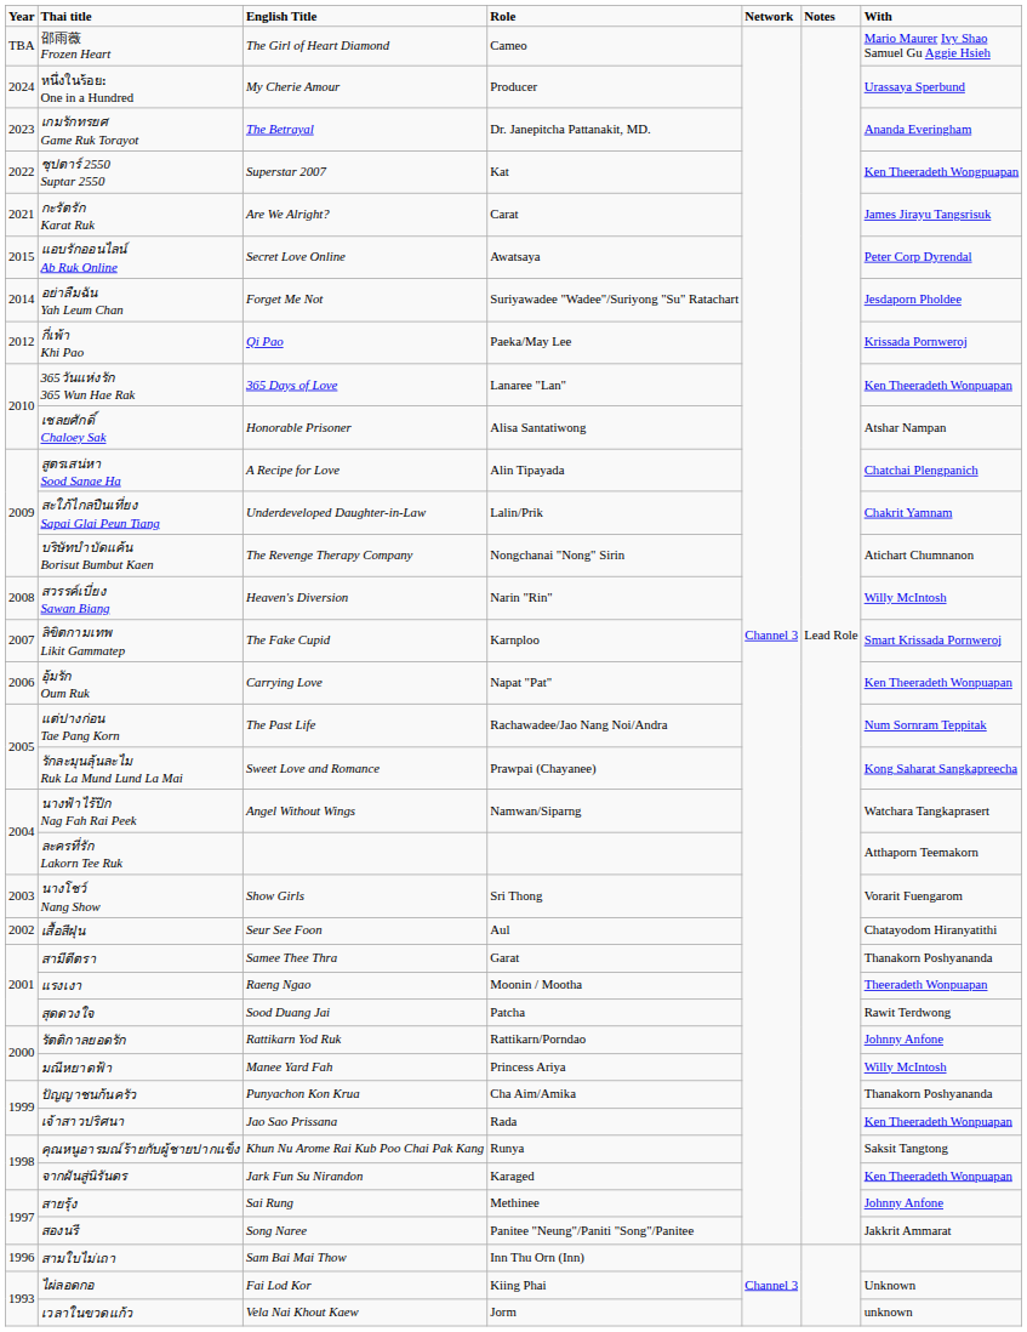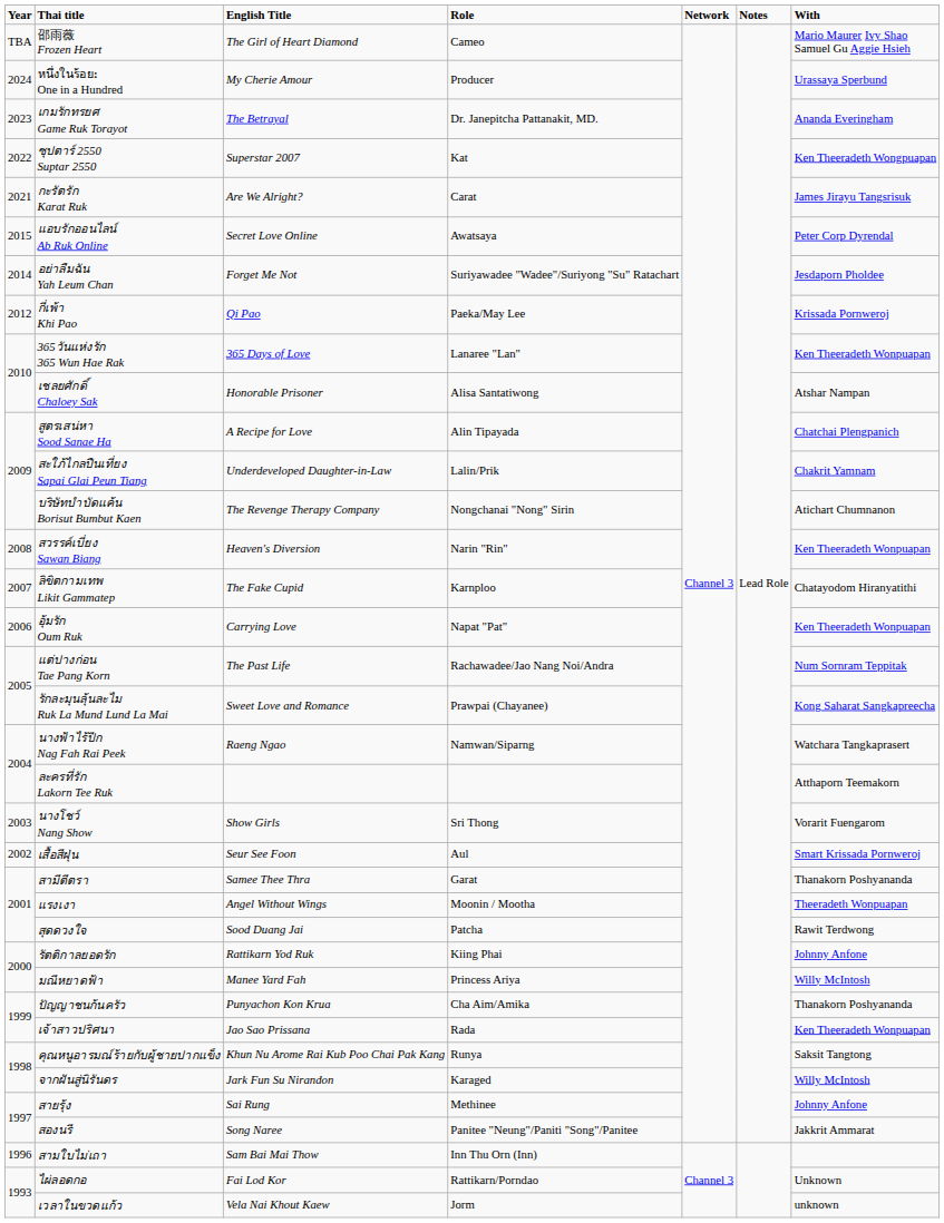 <table class="wikitable" style="font-size: 85%;">
 <tr>
 <td><strong>Year</strong></td>
 <td><strong>Thai title</strong></td>
 <td><strong>English Title</strong></td>
 <td><strong>Role</strong></td>
 <td><strong>Network</strong></td>
 <td><strong>Notes</strong></td>
 <td><strong>With</strong></td>
 </tr>
 <tr>
 <td>TBA</td>
 <td>邵雨薇<br><em>Frozen Heart</em></td>
 <td><em>The Girl of Heart Diamond</em></td>
 <td>Cameo</td>
 <td rowspan="33"><a href='#'>Channel 3</a></td>
 <td rowspan="33">Lead Role</td>
 <td><a href='#'>Mario Maurer</a> <a href='#'>Ivy Shao</a><br>Samuel Gu <a href='#'>Aggie Hsieh</a></td>
 </tr>
 <tr>
 <td>2024</td>
 <td>หนึ่งในร้อย<strong>:</strong><br>One in a Hundred</td>
 <td><em>My Cherie Amour</em></td>
 <td>Producer</td>
 <td><a href='#'>Urassaya Sperbund</a></td>
 </tr>
 <tr>
 <td>2023</td>
 <td><em>เกมรักทรยศ</em><br><em>Game Ruk Torayot</em></td>
 <td><em><a href='#'>The Betrayal</a></em></td>
 <td>Dr. Janepitcha Pattanakit, MD.</td>
 <td><a href='#'>Ananda Everingham</a></td>
 </tr>
 <tr>
 <td>2022</td>
 <td><em>ซุปตาร์ 2550</em><br><em>Suptar 2550</em></td>
 <td><em>Superstar 2007</em></td>
 <td>Kat</td>
 <td><a href='#'>Ken Theeradeth Wongpuapan</a></td>
 </tr>
 <tr>
 <td>2021</td>
 <td><em>กะรัตรัก</em><br><em>Karat Ruk</em></td>
 <td><em>Are We Alright?</em></td>
 <td>Carat</td>
 <td><a href='#'>James Jirayu Tangsrisuk</a></td>
 </tr>
 <tr>
 <td>2015</td>
 <td><em>แอบรักออนไลน์</em><br><em><a href='#'>Ab Ruk Online</a></em></td>
 <td><em>Secret Love Online</em></td>
 <td>Awatsaya</td>
 <td><a href='#'>Peter Corp Dyrendal</a></td>
 </tr>
 <tr>
 <td>2014</td>
 <td><em>อย่าลืมฉัน</em><br><em>Yah Leum Chan</em></td>
 <td><em>Forget Me Not</em></td>
 <td>Suriyawadee "Wadee"/Suriyong "Su" Ratachart</td>
 <td><a href='#'>Jesdaporn Pholdee</a></td>
 </tr>
 <tr>
 <td>2012</td>
 <td><em>กี่เพ้า</em><br><em>Khi Pao</em></td>
 <td><a href='#'><em>Qi Pao</em></a></td>
 <td>Paeka/May Lee</td>
 <td><a href='#'>Krissada Pornweroj</a></td>
 </tr>
 <tr>
 <td rowspan="2">2010</td>
 <td><em>365วันแห่งรัก</em><br><em>365 Wun Hae Rak</em></td>
 <td><a href='#'><em>365 Days of Love</em></a></td>
 <td>Lanaree "Lan"</td>
 <td><a href='#'>Ken Theeradeth Wonpuapan</a></td>
 </tr>
 <tr>
 <td><em>เชลยศักดิ์</em><br><em><a href='#'>Chaloey Sak</a></em></td>
 <td><em>Honorable Prisoner</em></td>
 <td>Alisa Santatiwong</td>
 <td>Atshar Nampan</td>
 </tr>
 <tr>
 <td rowspan="3">2009</td>
 <td><em>สูตรเสน่หา</em><br><em><a href='#'>Sood Sanae Ha</a></em></td>
 <td><em>A Recipe for Love</em></td>
 <td>Alin Tipayada</td>
 <td><a href='#'>Chatchai Plengpanich</a></td>
 </tr>
 <tr>
 <td><em>สะใภ้ไกลปืนเที่ยง</em><br><em><a href='#'>Sapai Glai Peun Tiang</a></em></td>
 <td><em>Underdeveloped Daughter-in-Law</em></td>
 <td>Lalin/Prik</td>
 <td><a href='#'>Chakrit Yamnam</a></td>
 </tr>
 <tr>
 <td><em>บริษัทบำบัดแค้น</em><br><em>Borisut Bumbut Kaen</em></td>
 <td><em>The Revenge Therapy Company</em></td>
 <td>Nongchanai "Nong" Sirin</td>
 <td>Atichart Chumnanon</td>
 </tr>
 <tr>
 <td>2008</td>
 <td><em>สวรรค์เบี่ยง</em><br><a href='#'><em>Sawan Biang</em></a></td>
 <td><em>Heaven's Diversion</em></td>
 <td>Narin "Rin"</td>
-<td><a href='#'>Willy McIntosh</a></td>
+<td><a href='#'>Ken Theeradeth Wonpuapan</a></td>
 </tr>
 <tr>
 <td>2007</td>
 <td><em>ลิขิตกามเทพ</em><br><em>Likit Gammatep</em></td>
 <td><em>The Fake Cupid</em></td>
 <td>Karnploo</td>
-<td><a href='#'>Smart Krissada Pornweroj</a></td>
+<td>Chatayodom Hiranyatithi</td>
 </tr>
 <tr>
 <td>2006</td>
 <td><em>อุ้มรัก</em><br><em>Oum Ruk</em></td>
 <td><em>Carrying Love</em></td>
 <td>Napat "Pat"</td>
 <td><a href='#'>Ken Theeradeth Wonpuapan</a></td>
 </tr>
 <tr>
 <td rowspan="2">2005</td>
 <td><em>แต่ปางก่อน</em><br><em>Tae Pang Korn</em></td>
 <td><em>The Past Life</em></td>
 <td>Rachawadee/Jao Nang Noi/Andra</td>
 <td><a href='#'>Num Sornram Teppitak</a></td>
 </tr>
 <tr>
 <td><em>รักละมุนลุ้นละไม</em><br><em>Ruk La Mund Lund La Mai</em></td>
 <td><em>Sweet Love and Romance</em></td>
 <td>Prawpai (Chayanee)</td>
 <td><a href='#'>Kong Saharat Sangkapreecha</a></td>
 </tr>
 <tr>
 <td rowspan="2">2004</td>
 <td><em>นางฟ้าไร้ปีก</em><br><em>Nag Fah Rai Peek</em></td>
-<td><em>Angel Without Wings</em></td>
+<td><em>Raeng Ngao</em></td>
 <td>Namwan/Siparng</td>
 <td>Watchara Tangkaprasert</td>
 </tr>
 <tr>
 <td><em>ละครที่รัก</em><br><em>Lakorn Tee Ruk</em></td>
 <td></td>
 <td></td>
 <td>Atthaporn Teemakorn</td>
 </tr>
 <tr>
 <td>2003</td>
 <td><em>นางโชว์</em><br><em>Nang Show</em></td>
 <td><em>Show Girls</em></td>
 <td>Sri Thong</td>
 <td>Vorarit Fuengarom</td>
 </tr>
 <tr>
 <td>2002</td>
 <td><em>เสื้อสีฝุ่น</em></td>
 <td><em>Seur See Foon</em></td>
 <td>Aul</td>
-<td>Chatayodom Hiranyatithi</td>
+<td><a href='#'>Smart Krissada Pornweroj</a></td>
 </tr>
 <tr>
 <td rowspan="3">2001</td>
 <td><em>สามีตีตรา</em></td>
 <td><em>Samee Thee Thra</em></td>
 <td>Garat</td>
 <td>Thanakorn Poshyananda</td>
 </tr>
 <tr>
 <td><em>แรงเงา</em></td>
-<td><em>Raeng Ngao</em></td>
+<td><em>Angel Without Wings</em></td>
 <td>Moonin / Mootha</td>
 <td><a href='#'>Theeradeth Wonpuapan</a></td>
 </tr>
 <tr>
 <td><em>สุดดวงใจ</em></td>
 <td><em>Sood Duang Jai</em></td>
 <td>Patcha</td>
 <td>Rawit Terdwong</td>
 </tr>
 <tr>
 <td rowspan="2">2000</td>
 <td><em>รัตติกาลยอดรัก</em></td>
 <td><em>Rattikarn Yod Ruk</em></td>
-<td>Rattikarn/Porndao</td>
+<td>Kiing Phai</td>
 <td><a href='#'>Johnny Anfone</a></td>
 </tr>
 <tr>
 <td><em>มณีหยาดฟ้า</em></td>
 <td><em>Manee Yard Fah</em></td>
 <td>Princess Ariya</td>
 <td><a href='#'>Willy McIntosh</a></td>
 </tr>
 <tr>
 <td rowspan="2">1999</td>
 <td><em>ปัญญาชนก้นครัว</em></td>
 <td><em>Punyachon Kon Krua</em></td>
 <td>Cha Aim/Amika</td>
 <td>Thanakorn Poshyananda</td>
 </tr>
 <tr>
 <td><em>เจ้าสาวปริศนา</em></td>
 <td><em>Jao Sao Prissana</em></td>
 <td>Rada</td>
 <td><a href='#'>Ken Theeradeth Wonpuapan</a></td>
 </tr>
 <tr>
 <td rowspan="2">1998</td>
 <td><em>คุณหนูอารมณ์ร้ายกับผู้ชายปากแข็ง</em></td>
 <td><em>Khun Nu Arome Rai Kub Poo Chai Pak Kang</em></td>
 <td>Runya</td>
 <td>Saksit Tangtong</td>
 </tr>
 <tr>
 <td><em>จากฝันสู่นิรันดร</em></td>
 <td><em>Jark Fun Su Nirandon</em></td>
 <td>Karaged</td>
-<td><a href='#'>Ken Theeradeth Wonpuapan</a></td>
+<td><a href='#'>Willy McIntosh</a></td>
 </tr>
 <tr>
 <td rowspan="2">1997</td>
 <td><em>สายรุ้ง</em></td>
 <td><em>Sai Rung</em></td>
 <td>Methinee</td>
 <td><a href='#'>Johnny Anfone</a></td>
 </tr>
 <tr>
 <td><em>สองนรี</em></td>
 <td><em>Song Naree</em></td>
 <td>Panitee "Neung"/Paniti "Song"/Panitee</td>
 <td>Jakkrit Ammarat</td>
 </tr>
 <tr>
 <td>1996</td>
 <td><em>สามใบไม่เถา</em></td>
 <td><em>Sam Bai Mai Thow</em></td>
 <td>Inn Thu Orn (Inn)</td>
 <td rowspan="28"><a href='#'>Channel 3</a></td>
 <td rowspan="28"></td>
 <td></td>
 </tr>
 <tr>
 <td rowspan="2">1993</td>
 <td><em>ไผ่ลอดกอ</em></td>
 <td><em>Fai Lod Kor</em></td>
-<td>Kiing Phai</td>
+<td>Rattikarn/Porndao</td>
 <td>Unknown</td>
 </tr>
 <tr>
 <td><em>เวลาในขวดแก้ว</em></td>
 <td><em>Vela Nai Khout Kaew</em></td>
 <td>Jorm</td>
 <td>unknown</td>
 </tr>
 </table>
